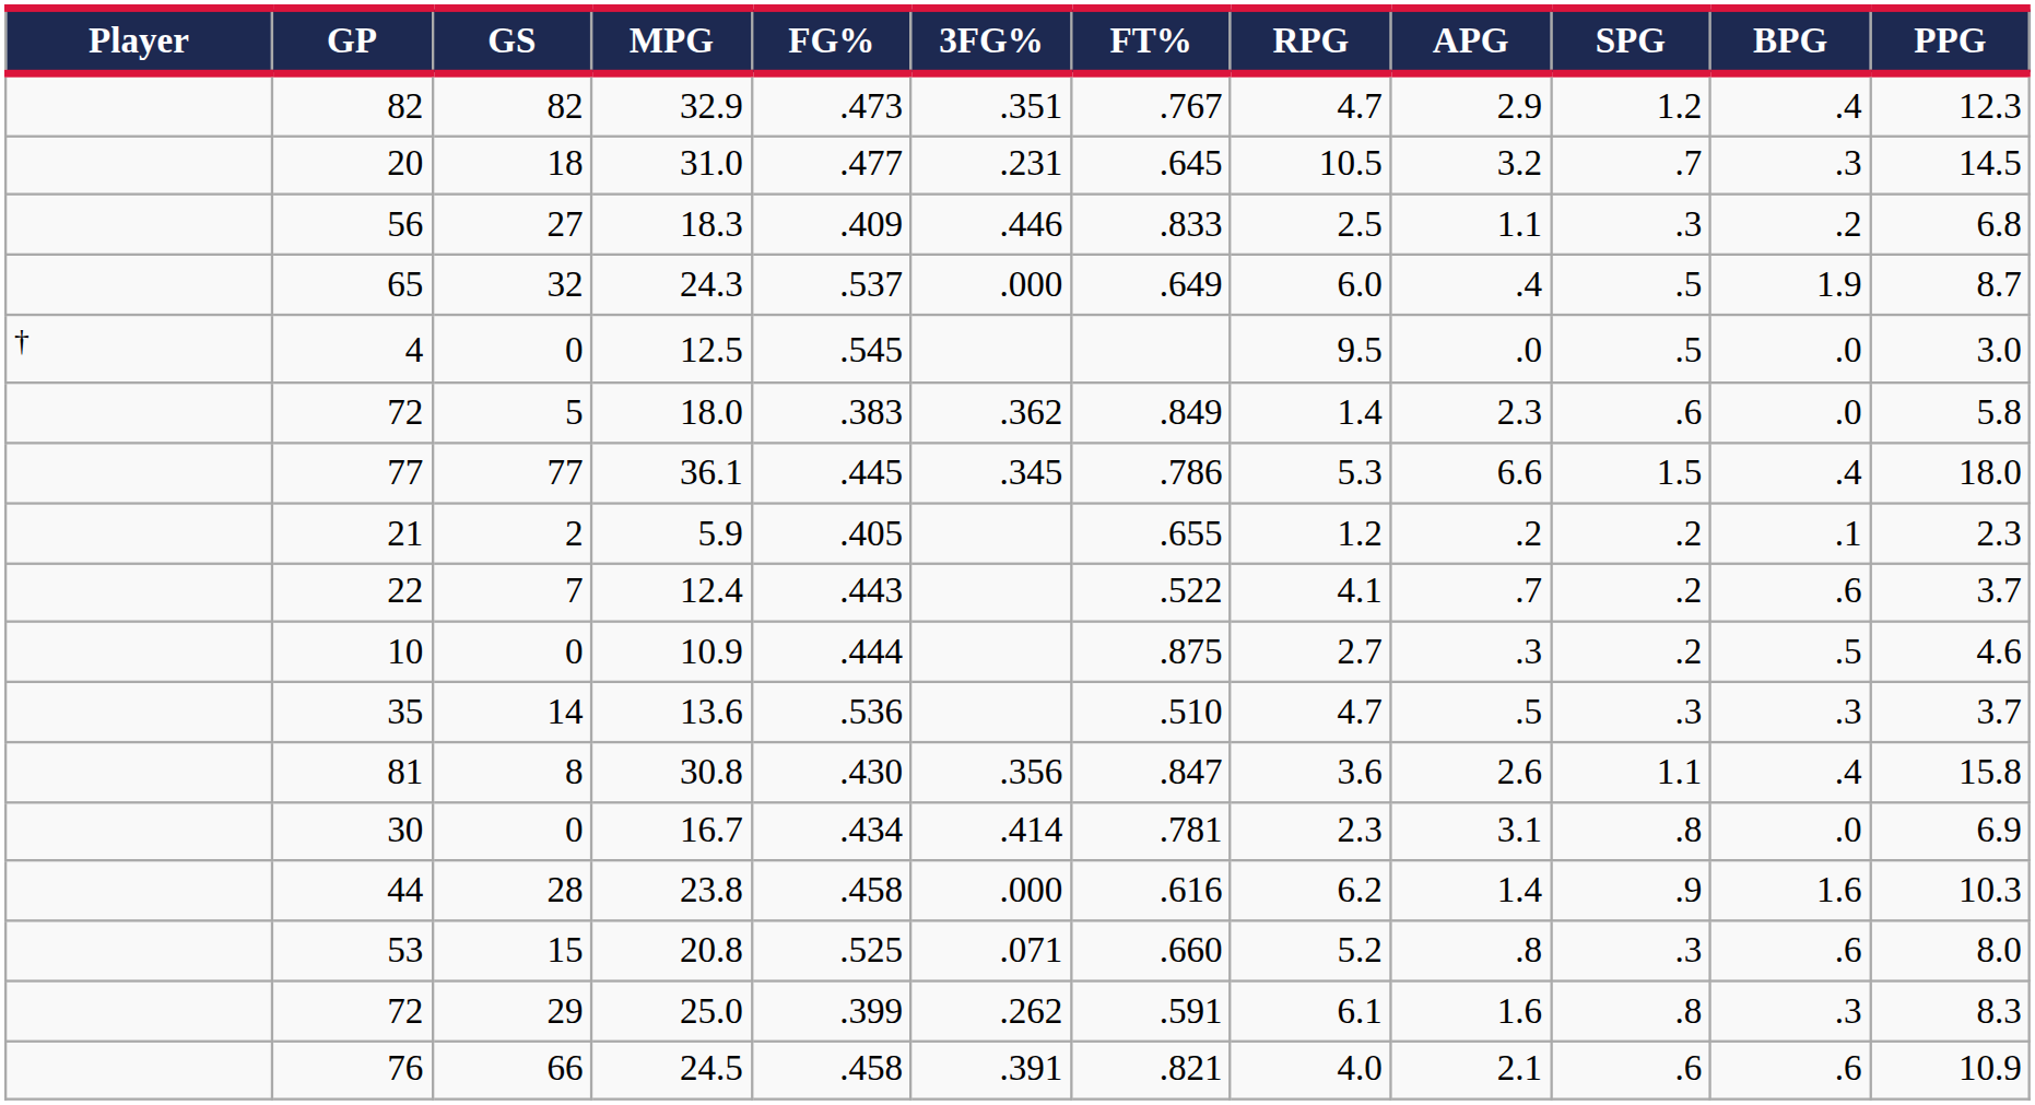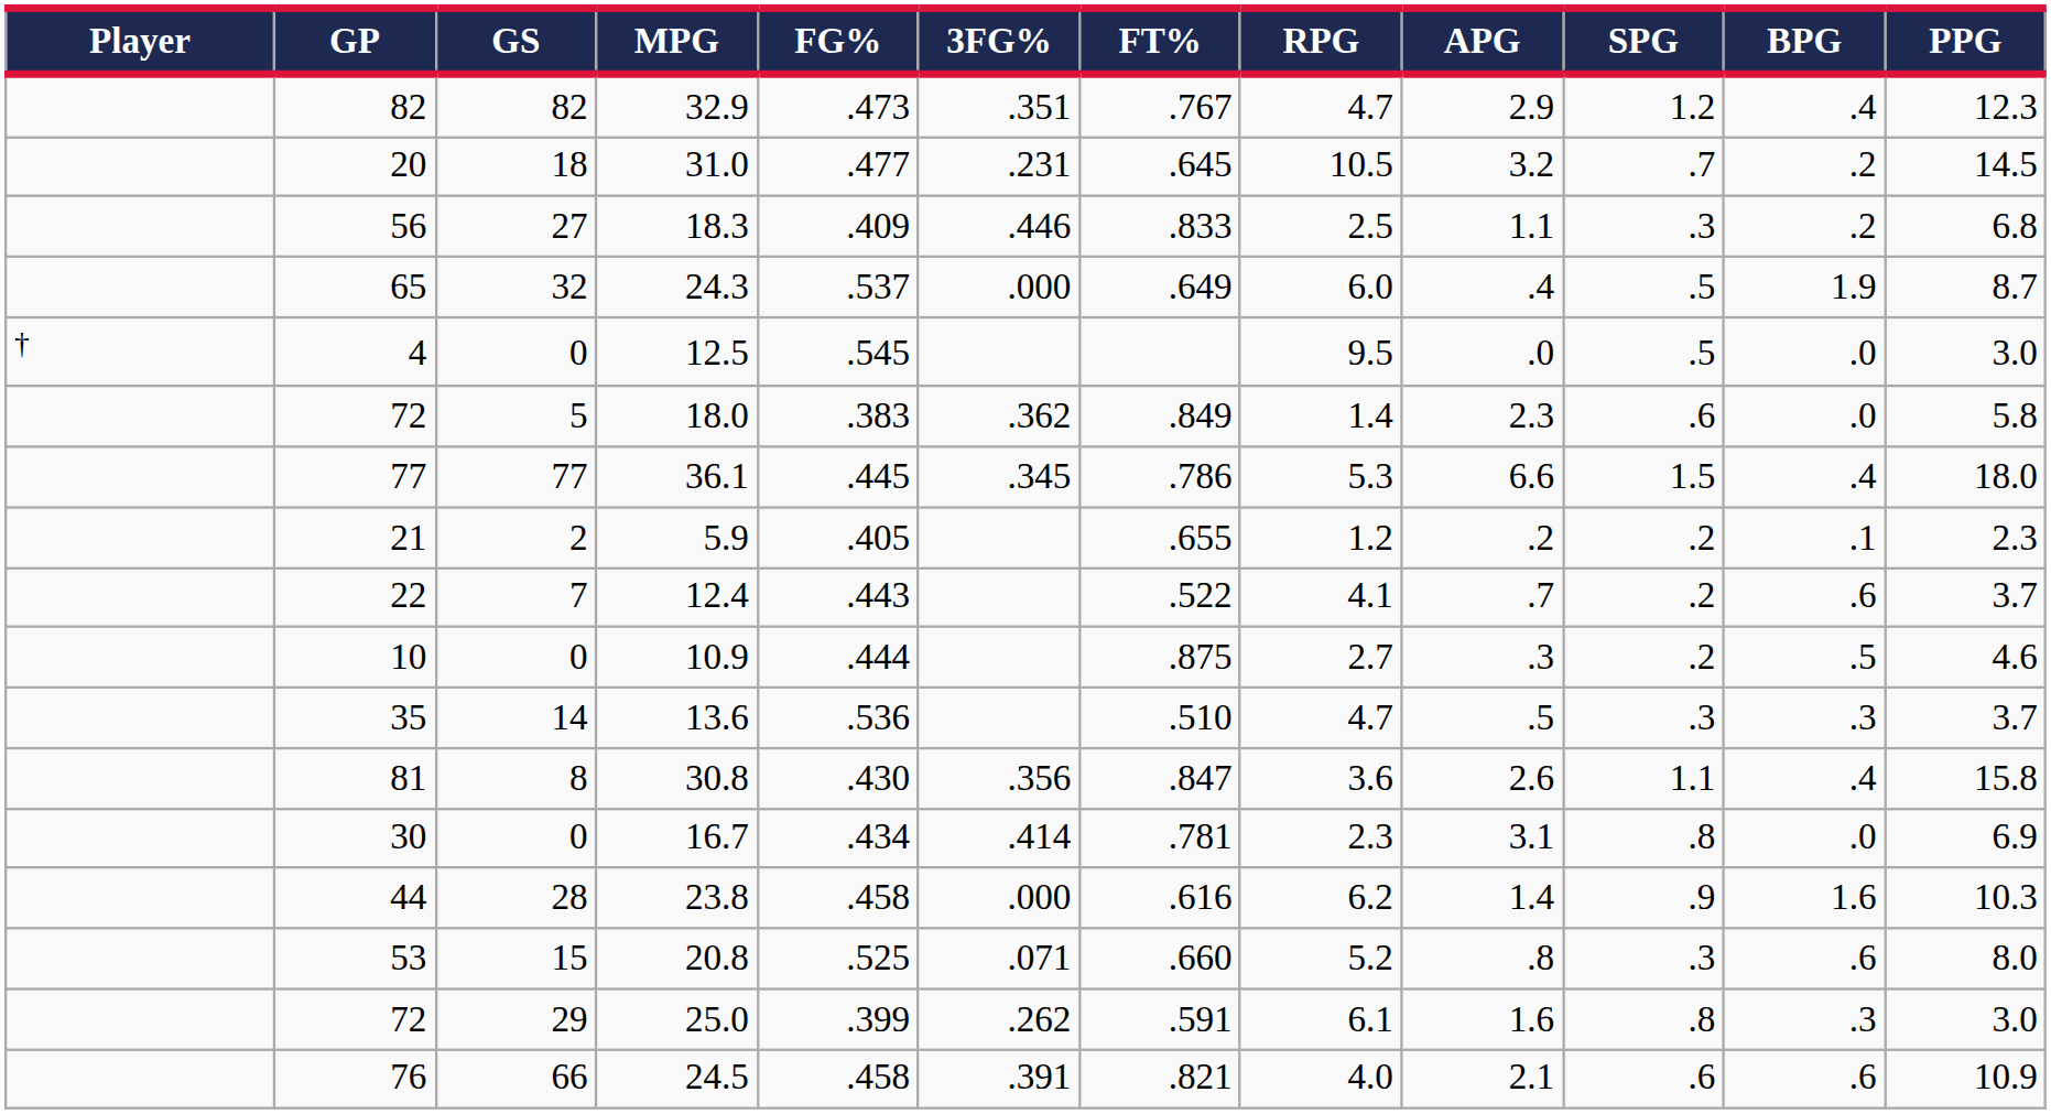 <table class="wikitable sortable" style="text-align:right; font-size: 90%">
 <tr>
 <th style="background:#1D2951; color:#FFFFFF; border-top:#DC143C 3px solid; border-bottom:#DC143C 3px solid;" width="10%">Player</th>
 <th style="background: #1D2951; color:#FFFFFF; border-top:#DC143C 3px solid; border-bottom:#DC143C 3px solid;" width="6%">GP</th>
 <th style="background: #1D2951; color:#FFFFFF; border-top:#DC143C 3px solid; border-bottom:#DC143C 3px solid;" width="6%">GS</th>
 <th style="background: #1D2951; color:#FFFFFF; border-top:#DC143C 3px solid; border-bottom:#DC143C 3px solid;" width="6%">MPG</th>
 <th style="background: #1D2951; color:#FFFFFF; border-top:#DC143C 3px solid; border-bottom:#DC143C 3px solid;" width="6%">FG%</th>
 <th style="background: #1D2951; color:#FFFFFF; border-top:#DC143C 3px solid; border-bottom:#DC143C 3px solid;" width="6%">3FG%</th>
 <th style="background: #1D2951; color:#FFFFFF; border-top:#DC143C 3px solid; border-bottom:#DC143C 3px solid;" width="6%">FT%</th>
 <th style="background: #1D2951; color:#FFFFFF; border-top:#DC143C 3px solid; border-bottom:#DC143C 3px solid;" width="6%">RPG</th>
 <th style="background: #1D2951; color:#FFFFFF; border-top:#DC143C 3px solid; border-bottom:#DC143C 3px solid;" width="6%">APG</th>
 <th style="background: #1D2951; color:#FFFFFF; border-top:#DC143C 3px solid; border-bottom:#DC143C 3px solid;" width="6%">SPG</th>
 <th style="background: #1D2951; color:#FFFFFF; border-top:#DC143C 3px solid; border-bottom:#DC143C 3px solid;" width="6%">BPG</th>
 <th style="background: #1D2951; color:#FFFFFF; border-top:#DC143C 3px solid; border-bottom:#DC143C 3px solid;" width="6%">PPG</th>
 </tr>
 <tr>
 <td style="text-align:left;"></td>
 <td>82</td>
 <td>82</td>
 <td>32.9</td>
 <td>.473</td>
 <td>.351</td>
 <td>.767</td>
 <td>4.7</td>
 <td>2.9</td>
 <td>1.2</td>
 <td>.4</td>
 <td>12.3</td>
 </tr>
 <tr>
 <td style="text-align:left;"></td>
 <td>20</td>
 <td>18</td>
 <td>31.0</td>
 <td>.477</td>
 <td>.231</td>
 <td>.645</td>
 <td>10.5</td>
 <td>3.2</td>
 <td>.7</td>
-<td>.3</td>
+<td>.2</td>
 <td>14.5</td>
 </tr>
 <tr>
 <td style="text-align:left;"></td>
 <td>56</td>
 <td>27</td>
 <td>18.3</td>
 <td>.409</td>
 <td>.446</td>
 <td>.833</td>
 <td>2.5</td>
 <td>1.1</td>
 <td>.3</td>
 <td>.2</td>
 <td>6.8</td>
 </tr>
 <tr>
 <td style="text-align:left;"></td>
 <td>65</td>
 <td>32</td>
 <td>24.3</td>
 <td>.537</td>
 <td>.000</td>
 <td>.649</td>
 <td>6.0</td>
 <td>.4</td>
 <td>.5</td>
 <td>1.9</td>
 <td>8.7</td>
 </tr>
 <tr>
 <td style="text-align:left;"><sup>†</sup></td>
 <td>4</td>
 <td>0</td>
 <td>12.5</td>
 <td>.545</td>
 <td></td>
 <td></td>
 <td>9.5</td>
 <td>.0</td>
 <td>.5</td>
 <td>.0</td>
 <td>3.0</td>
 </tr>
 <tr>
 <td style="text-align:left;"></td>
 <td>72</td>
 <td>5</td>
 <td>18.0</td>
 <td>.383</td>
 <td>.362</td>
 <td>.849</td>
 <td>1.4</td>
 <td>2.3</td>
 <td>.6</td>
 <td>.0</td>
 <td>5.8</td>
 </tr>
 <tr>
 <td style="text-align:left;"></td>
 <td>77</td>
 <td>77</td>
 <td>36.1</td>
 <td>.445</td>
 <td>.345</td>
 <td>.786</td>
 <td>5.3</td>
 <td>6.6</td>
 <td>1.5</td>
 <td>.4</td>
 <td>18.0</td>
 </tr>
 <tr>
 <td style="text-align:left;"></td>
 <td>21</td>
 <td>2</td>
 <td>5.9</td>
 <td>.405</td>
 <td></td>
 <td>.655</td>
 <td>1.2</td>
 <td>.2</td>
 <td>.2</td>
 <td>.1</td>
 <td>2.3</td>
 </tr>
 <tr>
 <td style="text-align:left;"></td>
 <td>22</td>
 <td>7</td>
 <td>12.4</td>
 <td>.443</td>
 <td></td>
 <td>.522</td>
 <td>4.1</td>
 <td>.7</td>
 <td>.2</td>
 <td>.6</td>
 <td>3.7</td>
 </tr>
 <tr>
 <td style="text-align:left;"></td>
 <td>10</td>
 <td>0</td>
 <td>10.9</td>
 <td>.444</td>
 <td></td>
 <td>.875</td>
 <td>2.7</td>
 <td>.3</td>
 <td>.2</td>
 <td>.5</td>
 <td>4.6</td>
 </tr>
 <tr>
 <td style="text-align:left;"></td>
 <td>35</td>
 <td>14</td>
 <td>13.6</td>
 <td>.536</td>
 <td></td>
 <td>.510</td>
 <td>4.7</td>
 <td>.5</td>
 <td>.3</td>
 <td>.3</td>
 <td>3.7</td>
 </tr>
 <tr>
 <td style="text-align:left;"></td>
 <td>81</td>
 <td>8</td>
 <td>30.8</td>
 <td>.430</td>
 <td>.356</td>
 <td>.847</td>
 <td>3.6</td>
 <td>2.6</td>
 <td>1.1</td>
 <td>.4</td>
 <td>15.8</td>
 </tr>
 <tr>
 <td style="text-align:left;"></td>
 <td>30</td>
 <td>0</td>
 <td>16.7</td>
 <td>.434</td>
 <td>.414</td>
 <td>.781</td>
 <td>2.3</td>
 <td>3.1</td>
 <td>.8</td>
 <td>.0</td>
 <td>6.9</td>
 </tr>
 <tr>
 <td style="text-align:left;"></td>
 <td>44</td>
 <td>28</td>
 <td>23.8</td>
 <td>.458</td>
 <td>.000</td>
 <td>.616</td>
 <td>6.2</td>
 <td>1.4</td>
 <td>.9</td>
 <td>1.6</td>
 <td>10.3</td>
 </tr>
 <tr>
 <td style="text-align:left;"></td>
 <td>53</td>
 <td>15</td>
 <td>20.8</td>
 <td>.525</td>
 <td>.071</td>
 <td>.660</td>
 <td>5.2</td>
 <td>.8</td>
 <td>.3</td>
 <td>.6</td>
 <td>8.0</td>
 </tr>
 <tr>
 <td style="text-align:left;"></td>
 <td>72</td>
 <td>29</td>
 <td>25.0</td>
 <td>.399</td>
 <td>.262</td>
 <td>.591</td>
 <td>6.1</td>
 <td>1.6</td>
 <td>.8</td>
 <td>.3</td>
-<td>8.3</td>
+<td>3.0</td>
 </tr>
 <tr>
 <td style="text-align:left;"></td>
 <td>76</td>
 <td>66</td>
 <td>24.5</td>
 <td>.458</td>
 <td>.391</td>
 <td>.821</td>
 <td>4.0</td>
 <td>2.1</td>
 <td>.6</td>
 <td>.6</td>
 <td>10.9</td>
 </tr>
 </table>
